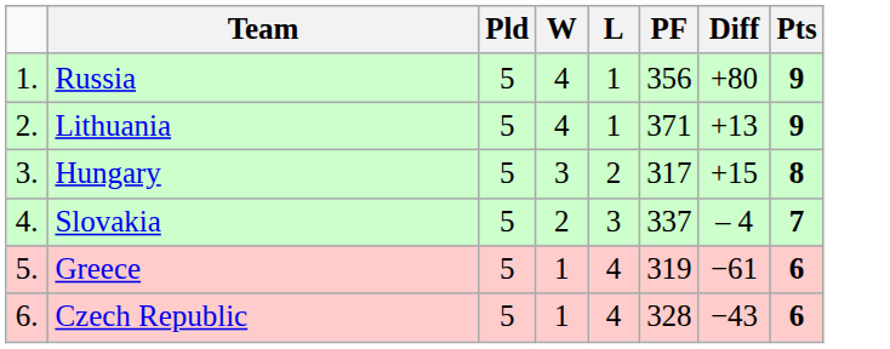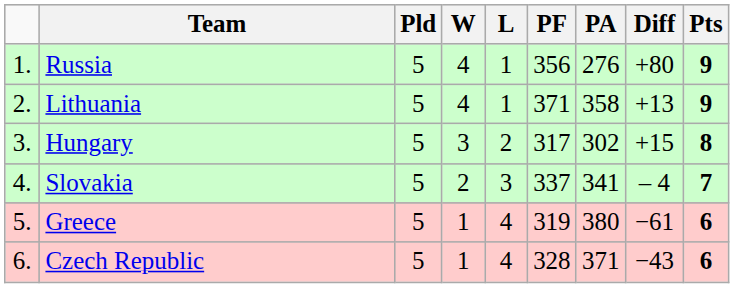 <table class=wikitable style="text-align:center">
 <tr>
 <td width=15></td>
 <th width=220>Team</th>
 <th width=20>Pld</th>
 <th width=20>W</th>
 <th width=20>L</th>
 <th width=20>PF</th>
+<th width=20>PA</th>
 <th width=30>Diff</th>
 <th width=20>Pts</th>
 </tr>
 <tr bgcolor=#ccffcc>
 <td>1.</td>
 <td align=left> <a href='#'>Russia</a></td>
 <td>5</td>
 <td>4</td>
 <td>1</td>
 <td>356</td>
+<td>276</td>
 <td>+80</td>
 <td><strong>9</strong></td>
 </tr>
 <tr bgcolor=#ccffcc>
 <td>2.</td>
 <td align=left> <a href='#'>Lithuania</a></td>
 <td>5</td>
 <td>4</td>
 <td>1</td>
 <td>371</td>
+<td>358</td>
 <td>+13</td>
 <td><strong>9</strong></td>
 </tr>
 <tr bgcolor=#ccffcc>
 <td>3.</td>
 <td align=left> <a href='#'>Hungary</a></td>
 <td>5</td>
 <td>3</td>
 <td>2</td>
 <td>317</td>
+<td>302</td>
 <td>+15</td>
 <td><strong>8</strong></td>
 </tr>
 <tr bgcolor=#ccffcc>
 <td>4.</td>
 <td align=left> <a href='#'>Slovakia</a></td>
 <td>5</td>
 <td>2</td>
 <td>3</td>
 <td>337</td>
+<td>341</td>
 <td>– 4</td>
 <td><strong>7</strong></td>
 </tr>
 <tr bgcolor=#ffcccc>
 <td>5.</td>
 <td align=left> <a href='#'>Greece</a></td>
 <td>5</td>
 <td>1</td>
 <td>4</td>
 <td>319</td>
+<td>380</td>
 <td>−61</td>
 <td><strong>6</strong></td>
 </tr>
 <tr bgcolor=#ffcccc>
 <td>6.</td>
 <td align=left> <a href='#'>Czech Republic</a></td>
 <td>5</td>
 <td>1</td>
 <td>4</td>
 <td>328</td>
+<td>371</td>
 <td>−43</td>
 <td><strong>6</strong></td>
 </tr>
 </table>
